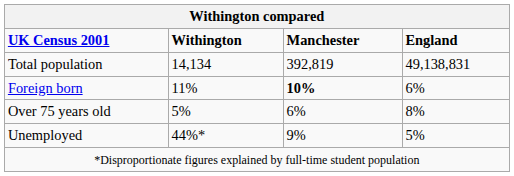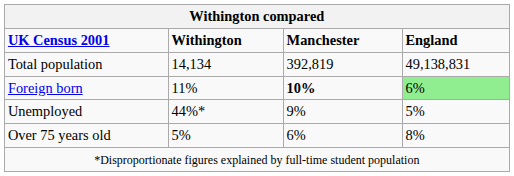 <table id="toc" class="wikitable" style="float: right; margin-left: 2em; width: 40%; font-size: 90%;" cellspacing="3">
 <tr>
 <th colspan="4"><strong>Withington compared</strong></th>
 </tr>
 <tr>
 <td><strong><a href='#'>UK Census 2001</a></strong></td>
 <td><strong>Withington</strong></td>
 <td><strong>Manchester</strong></td>
 <td><strong>England</strong></td>
 </tr>
 <tr>
 <td>Total population</td>
 <td>14,134</td>
 <td>392,819</td>
 <td>49,138,831</td>
 </tr>
 <tr>
 <td><a href='#'>Foreign born</a></td>
 <td>11%</td>
 <td><strong>10%</strong></td>
-<td>6%</td>
+<td style="background: lightgreen;">6%</td>
+</tr>
+<tr>
+<td>Unemployed</td>
+<td>44%*</td>
+<td>9%</td>
+<td>5%</td>
 </tr>
 <tr>
 <td>Over 75 years old</td>
 <td>5%</td>
 <td>6%</td>
 <td>8%</td>
 </tr>
 <tr>
-<td>Unemployed</td>
-<td>44%*</td>
-<td>9%</td>
-<td>5%</td>
-</tr>
-<tr>
 <td colspan="4" style="text-align:center"><small>*Disproportionate figures explained by full-time student population</small></td>
 </tr>
 </table>
